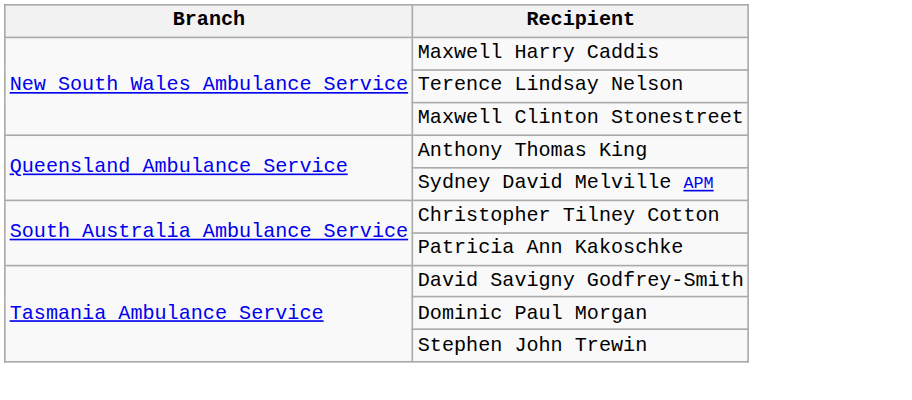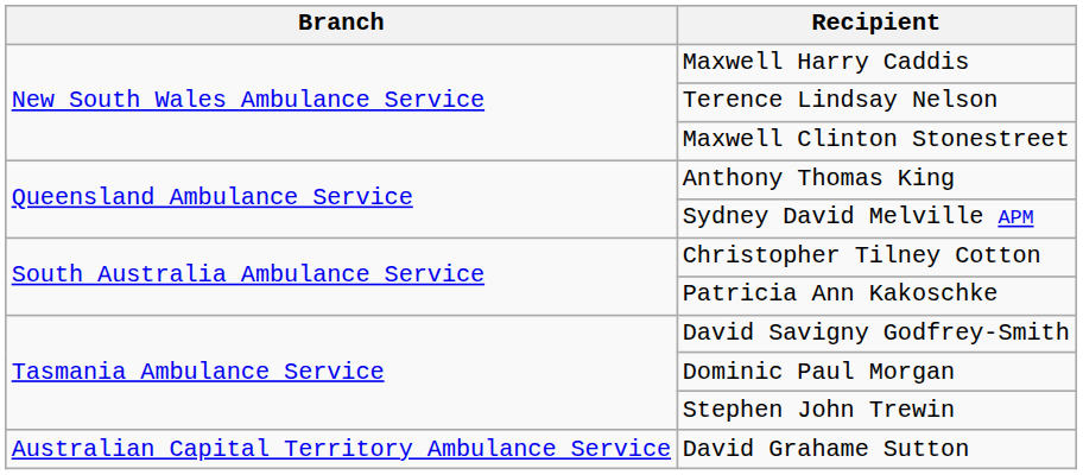 <table class="wikitable" style="font-size:95%;">
 <tr>
 <th>Branch</th>
 <th>Recipient</th>
 </tr>
 <tr>
 <td rowspan="3"><a href='#'>New South Wales Ambulance Service</a></td>
 <td>Maxwell Harry Caddis</td>
 </tr>
 <tr>
 <td>Terence Lindsay Nelson</td>
 </tr>
 <tr>
 <td>Maxwell Clinton Stonestreet</td>
 </tr>
 <tr>
 <td rowspan="2"><a href='#'>Queensland Ambulance Service</a></td>
 <td>Anthony Thomas King</td>
 </tr>
 <tr>
 <td>Sydney David Melville <small><a href='#'>APM</a></small></td>
 </tr>
 <tr>
 <td rowspan="2"><a href='#'>South Australia Ambulance Service</a></td>
 <td>Christopher Tilney Cotton</td>
 </tr>
 <tr>
 <td>Patricia Ann Kakoschke</td>
 </tr>
 <tr>
 <td rowspan="3"><a href='#'>Tasmania Ambulance Service</a></td>
 <td>David Savigny Godfrey-Smith</td>
 </tr>
 <tr>
 <td>Dominic Paul Morgan</td>
 </tr>
 <tr>
 <td>Stephen John Trewin</td>
 </tr>
+<tr>
+<td><a href='#'>Australian Capital Territory Ambulance Service</a></td>
+<td>David Grahame Sutton</td>
+</tr>
 </table>
